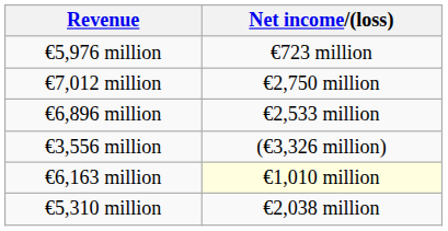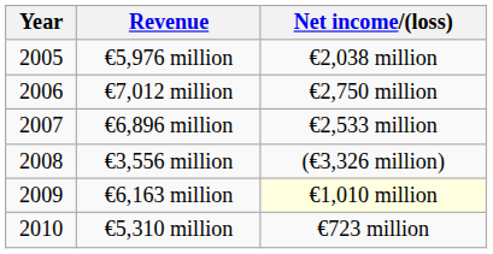 <table class="wikitable"  style="width:40%; text-align:center;">
 <tr>
+<th>Year</th>
 <th><a href='#'>Revenue</a></th>
 <th><a href='#'>Net income</a>/(loss)</th>
 </tr>
 <tr>
+<td>2005</td>
 <td>€5,976 million</td>
-<td>€723 million</td>
+<td>€2,038 million</td>
 </tr>
 <tr>
+<td>2006</td>
 <td>€7,012 million</td>
 <td>€2,750 million</td>
 </tr>
 <tr>
+<td>2007</td>
 <td>€6,896 million</td>
 <td>€2,533 million</td>
 </tr>
 <tr>
+<td>2008</td>
 <td>€3,556 million</td>
 <td>(€3,326 million)</td>
 </tr>
 <tr>
+<td>2009</td>
 <td>€6,163 million</td>
 <td style="background: lightyellow;">€1,010 million</td>
 </tr>
 <tr>
+<td>2010</td>
 <td>€5,310 million</td>
-<td>€2,038 million</td>
+<td>€723 million</td>
 </tr>
 </table>
